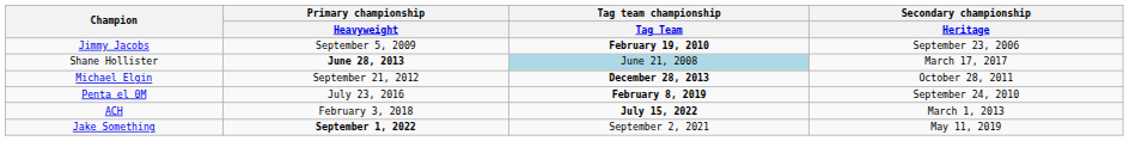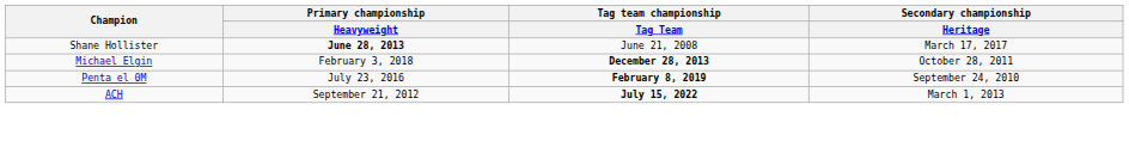 <table class="wikitable" style="font-size:85%; text-align:center; width:100%;">
 <tr>
 <th rowspan=2>Champion</th>
 <th>Primary championship</th>
 <th>Tag team championship</th>
 <th>Secondary championship</th>
 </tr>
 <tr>
 <th><a href='#'>Heavyweight</a></th>
 <th><a href='#'>Tag Team</a></th>
 <th><a href='#'>Heritage</a></th>
 </tr>
 <tr>
-<td><a href='#'>Jimmy Jacobs</a></td>
-<td>September 5, 2009</td>
-<td><strong>February 19, 2010</strong><br></td>
-<td>September 23, 2006</td>
-</tr>
-<tr>
 <td>Shane Hollister</td>
 <td><strong>June 28, 2013</strong></td>
-<td style="background: lightblue;">June 21, 2008<br></td>
+<td>June 21, 2008<br></td>
 <td>March 17, 2017</td>
 </tr>
 <tr>
 <td><a href='#'>Michael Elgin</a></td>
-<td>September 21, 2012</td>
+<td>February 3, 2018</td>
 <td><strong>December 28, 2013</strong><br></td>
 <td>October 28, 2011</td>
 </tr>
 <tr>
 <td><a href='#'>Penta el 0M</a></td>
 <td>July 23, 2016</td>
 <td><strong>February 8, 2019</strong><br></td>
 <td>September 24, 2010</td>
 </tr>
 <tr>
 <td><a href='#'>ACH</a></td>
-<td>February 3, 2018</td>
+<td>September 21, 2012</td>
 <td><strong>July 15, 2022</strong><br></td>
 <td>March 1, 2013</td>
 </tr>
-<tr>
-<td><a href='#'>Jake Something</a></td>
-<td><strong>September 1, 2022</strong></td>
-<td>September 2, 2021<br></td>
-<td>May 11, 2019</td>
-</tr>
 </table>
